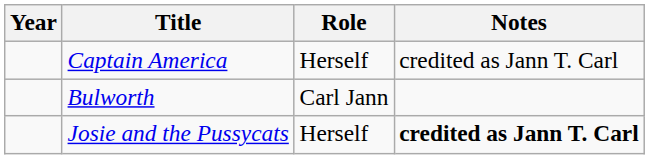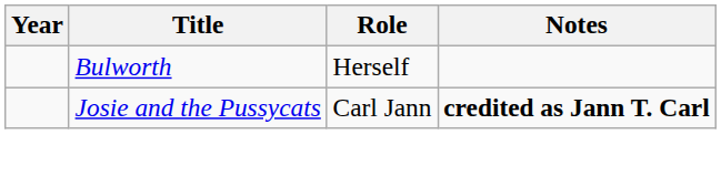 <table class="wikitable sortable" align="center">
 <tr>
 <th scope="col">Year</th>
 <th scope="col">Title</th>
 <th scope="col">Role</th>
 <th scope="col" class="unsortable">Notes</th>
 </tr>
 <tr>
 <td></td>
-<td><em><a href='#'>Captain America</a></em></td>
+<td><em><a href='#'>Bulworth</a></em></td>
 <td>Herself</td>
-<td>credited as Jann T. Carl</td>
-</tr>
-<tr>
-<td></td>
-<td><em><a href='#'>Bulworth</a></em></td>
-<td>Carl Jann</td>
 <td></td>
 </tr>
 <tr>
 <td></td>
 <td><em><a href='#'>Josie and the Pussycats</a></em></td>
-<td>Herself</td>
+<td>Carl Jann</td>
 <td><strong>credited as Jann T. Carl</strong></td>
 </tr>
 </table>
